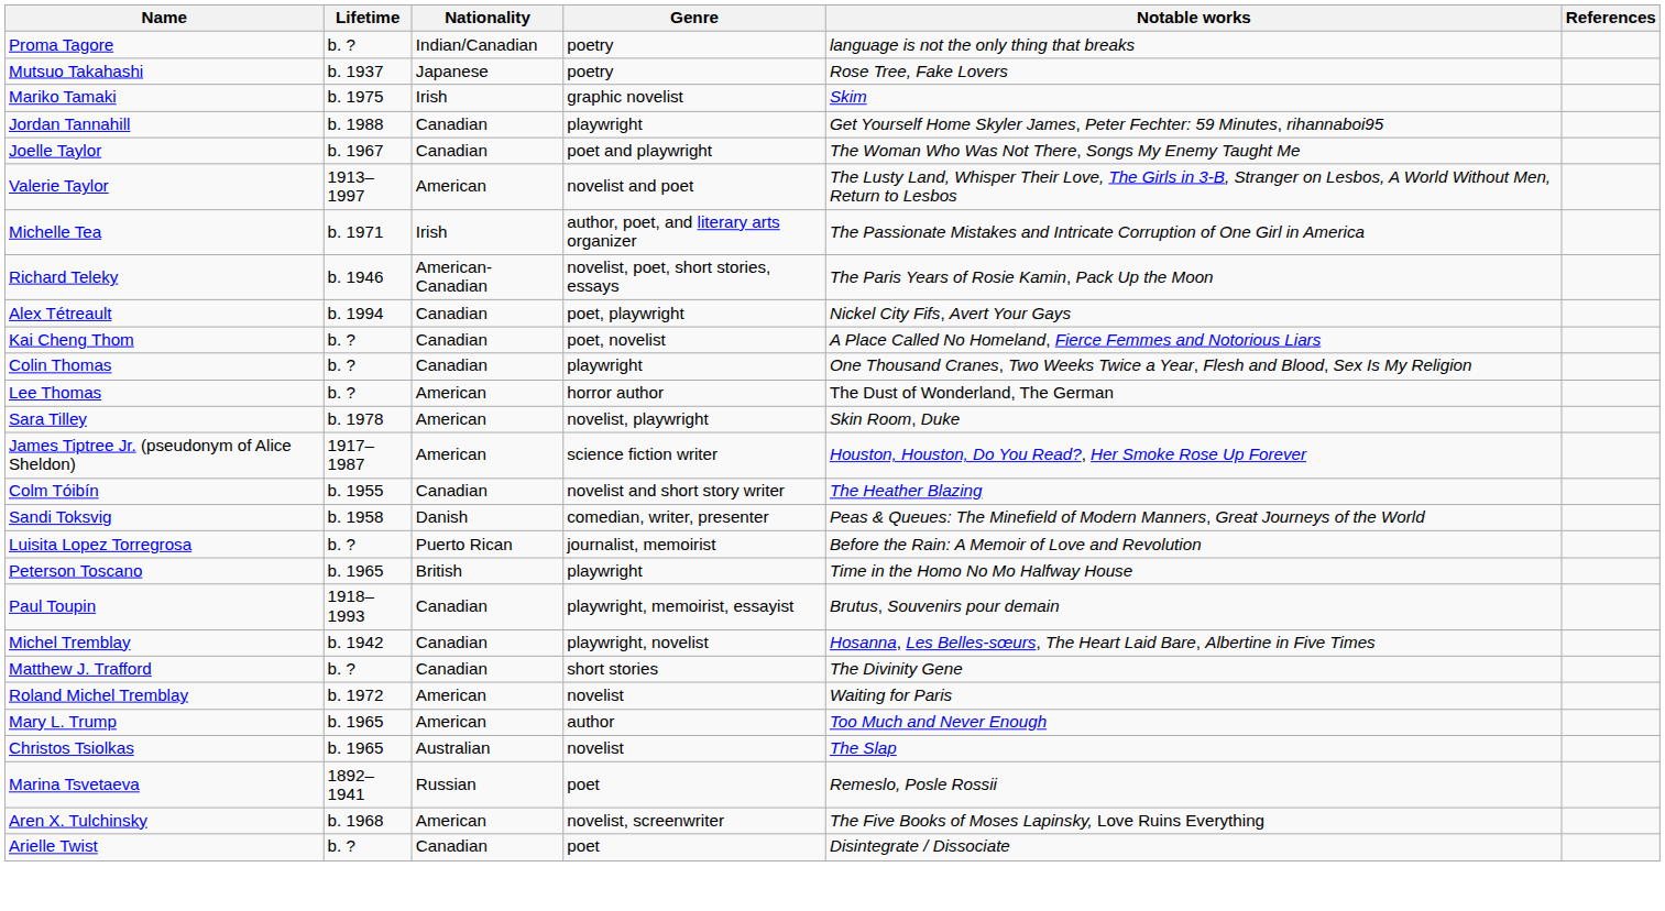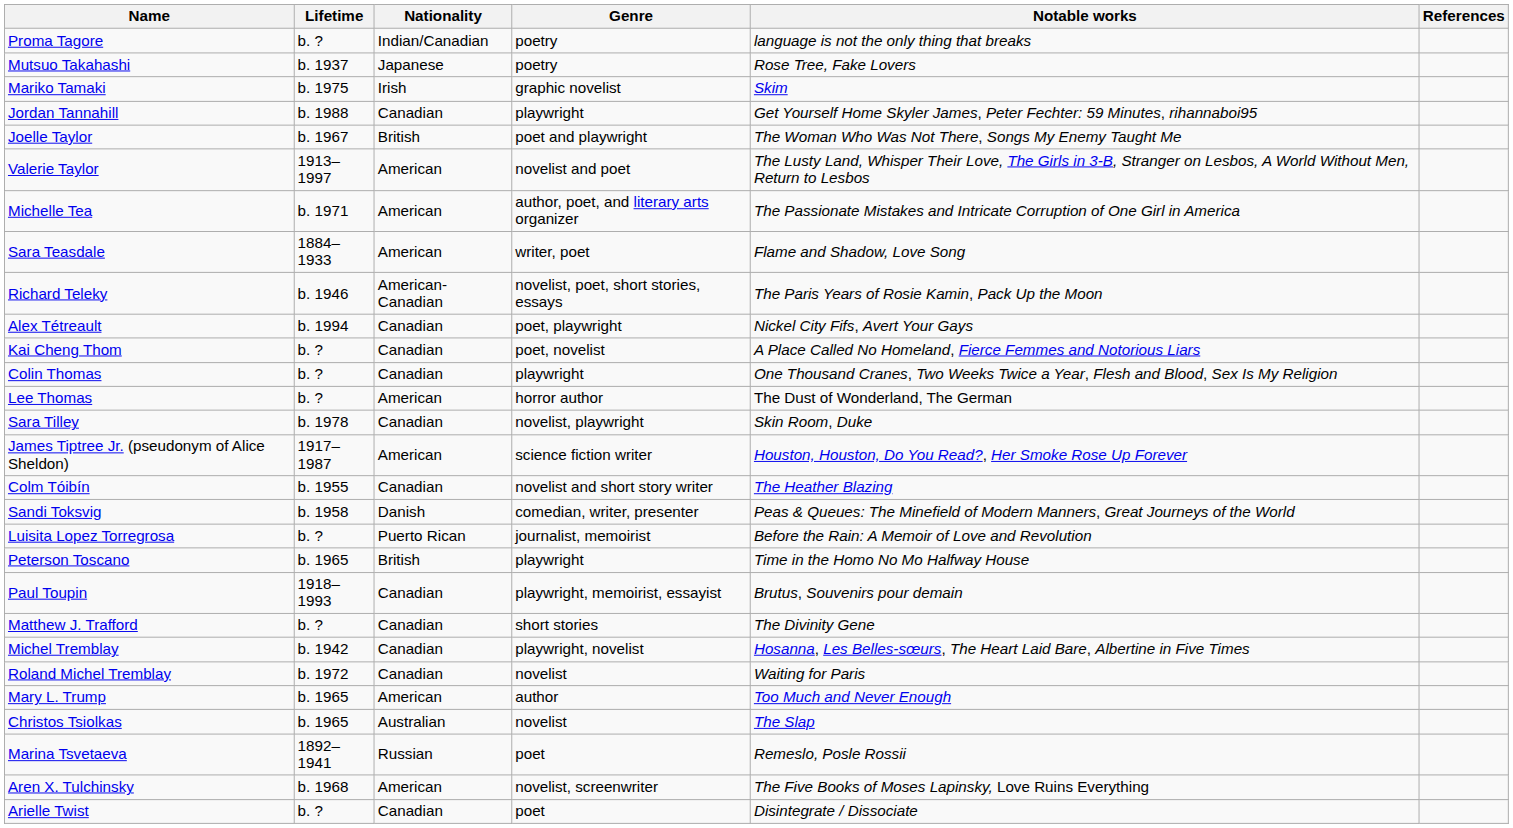 <table class="wikitable" style="width:100%;">
 <tr>
 <th>Name</th>
 <th>Lifetime</th>
 <th>Nationality</th>
 <th>Genre</th>
 <th>Notable works</th>
 <th>References</th>
 </tr>
 <tr>
 <td><a href='#'>Proma Tagore</a></td>
 <td>b. ?</td>
 <td>Indian/Canadian</td>
 <td>poetry</td>
 <td><em>language is not the only thing that breaks</em></td>
 <td></td>
 </tr>
 <tr>
 <td><a href='#'>Mutsuo Takahashi</a></td>
 <td>b. 1937</td>
 <td>Japanese</td>
 <td>poetry</td>
 <td><em>Rose Tree, Fake Lovers</em></td>
 <td></td>
 </tr>
 <tr>
 <td><a href='#'>Mariko Tamaki</a></td>
 <td>b. 1975</td>
 <td>Irish</td>
 <td>graphic novelist</td>
 <td><em><a href='#'>Skim</a></em></td>
 <td></td>
 </tr>
 <tr>
 <td><a href='#'>Jordan Tannahill</a></td>
 <td>b. 1988</td>
 <td>Canadian</td>
 <td>playwright</td>
 <td><em>Get Yourself Home Skyler James</em>, <em>Peter Fechter: 59 Minutes</em>, <em>rihannaboi95</em></td>
 <td></td>
 </tr>
 <tr>
 <td><a href='#'>Joelle Taylor</a></td>
 <td>b. 1967</td>
-<td>Canadian</td>
+<td>British</td>
 <td>poet and playwright</td>
 <td><em>The Woman Who Was Not There</em>, <em>Songs My Enemy Taught Me</em></td>
 <td></td>
 </tr>
 <tr>
 <td><a href='#'>Valerie Taylor</a></td>
 <td>1913–1997</td>
 <td>American</td>
 <td>novelist and poet</td>
 <td><em>The Lusty Land, Whisper Their Love, <a href='#'>The Girls in 3-B</a>, Stranger on Lesbos, A World Without Men, Return to Lesbos</em></td>
 <td></td>
 </tr>
 <tr>
 <td><a href='#'>Michelle Tea</a></td>
 <td>b. 1971</td>
-<td>Irish</td>
+<td>American</td>
 <td>author, poet, and <a href='#'>literary arts</a> organizer</td>
 <td><em>The Passionate Mistakes and Intricate Corruption of One Girl in America</em></td>
+<td></td>
+</tr>
+<tr>
+<td><a href='#'>Sara Teasdale</a></td>
+<td>1884–1933</td>
+<td>American</td>
+<td>writer, poet</td>
+<td><em>Flame and Shadow, Love Song</em></td>
 <td></td>
 </tr>
 <tr>
 <td><a href='#'>Richard Teleky</a></td>
 <td>b. 1946</td>
 <td>American-Canadian</td>
 <td>novelist, poet, short stories, essays</td>
 <td><em>The Paris Years of Rosie Kamin</em>, <em>Pack Up the Moon</em></td>
 <td></td>
 </tr>
 <tr>
 <td><a href='#'>Alex Tétreault</a></td>
 <td>b. 1994</td>
 <td>Canadian</td>
 <td>poet, playwright</td>
 <td><em>Nickel City Fifs</em>, <em>Avert Your Gays</em></td>
 <td></td>
 </tr>
 <tr>
 <td><a href='#'>Kai Cheng Thom</a></td>
 <td>b. ?</td>
 <td>Canadian</td>
 <td>poet, novelist</td>
 <td><em>A Place Called No Homeland</em>, <em><a href='#'>Fierce Femmes and Notorious Liars</a></em></td>
 <td></td>
 </tr>
 <tr>
 <td><a href='#'>Colin Thomas</a></td>
 <td>b. ?</td>
 <td>Canadian</td>
 <td>playwright</td>
 <td><em>One Thousand Cranes</em>, <em>Two Weeks Twice a Year</em>, <em>Flesh and Blood</em>, <em>Sex Is My Religion</em></td>
 <td></td>
 </tr>
 <tr>
 <td><a href='#'>Lee Thomas</a></td>
 <td>b. ?</td>
 <td>American</td>
 <td>horror author</td>
 <td>The Dust of Wonderland, The German</td>
 <td></td>
 </tr>
 <tr>
 <td><a href='#'>Sara Tilley</a></td>
 <td>b. 1978</td>
-<td>American</td>
+<td>Canadian</td>
 <td>novelist, playwright</td>
 <td><em>Skin Room</em>, <em>Duke</em></td>
 <td></td>
 </tr>
 <tr>
 <td><a href='#'>James Tiptree Jr.</a> (pseudonym of Alice Sheldon)</td>
 <td>1917–1987</td>
 <td>American</td>
 <td>science fiction writer</td>
 <td><em><a href='#'>Houston, Houston, Do You Read?</a></em>, <em><a href='#'>Her Smoke Rose Up Forever</a></em></td>
 <td></td>
 </tr>
 <tr>
 <td><a href='#'>Colm Tóibín</a></td>
 <td>b. 1955</td>
 <td>Canadian</td>
 <td>novelist and short story writer</td>
 <td><em><a href='#'>The Heather Blazing</a></em></td>
 <td></td>
 </tr>
 <tr>
 <td><a href='#'>Sandi Toksvig</a></td>
 <td>b. 1958</td>
 <td>Danish</td>
 <td>comedian, writer, presenter</td>
 <td><em>Peas & Queues: The Minefield of Modern Manners</em>, <em>Great Journeys of the World</em></td>
 <td></td>
 </tr>
 <tr>
 <td><a href='#'>Luisita Lopez Torregrosa</a></td>
 <td>b. ?</td>
 <td>Puerto Rican</td>
 <td>journalist, memoirist</td>
 <td><em>Before the Rain: A Memoir of Love and Revolution</em></td>
 <td></td>
 </tr>
 <tr>
 <td><a href='#'>Peterson Toscano</a></td>
 <td>b. 1965</td>
 <td>British</td>
 <td>playwright</td>
 <td><em>Time in the Homo No Mo Halfway House</em></td>
 <td></td>
 </tr>
 <tr>
 <td><a href='#'>Paul Toupin</a></td>
 <td>1918–1993</td>
 <td>Canadian</td>
 <td>playwright, memoirist, essayist</td>
 <td><em>Brutus</em>, <em>Souvenirs pour demain</em></td>
 <td></td>
 </tr>
 <tr>
+<td><a href='#'>Matthew J. Trafford</a></td>
+<td>b. ?</td>
+<td>Canadian</td>
+<td>short stories</td>
+<td><em>The Divinity Gene</em></td>
+<td></td>
+</tr>
+<tr>
 <td><a href='#'>Michel Tremblay</a></td>
 <td>b. 1942</td>
 <td>Canadian</td>
 <td>playwright, novelist</td>
 <td><em><a href='#'>Hosanna</a></em>, <em><a href='#'>Les Belles-sœurs</a></em>, <em>The Heart Laid Bare</em>, <em>Albertine in Five Times</em></td>
 <td></td>
 </tr>
 <tr>
-<td><a href='#'>Matthew J. Trafford</a></td>
-<td>b. ?</td>
-<td>Canadian</td>
-<td>short stories</td>
-<td><em>The Divinity Gene</em></td>
-<td></td>
-</tr>
-<tr>
 <td><a href='#'>Roland Michel Tremblay</a></td>
 <td>b. 1972</td>
-<td>American</td>
+<td>Canadian</td>
 <td>novelist</td>
 <td><em>Waiting for Paris</em></td>
 <td></td>
 </tr>
 <tr>
 <td><a href='#'>Mary L. Trump</a></td>
 <td>b. 1965</td>
 <td>American</td>
 <td>author</td>
 <td><em><a href='#'>Too Much and Never Enough</a></em></td>
 <td></td>
 </tr>
 <tr>
 <td><a href='#'>Christos Tsiolkas</a></td>
 <td>b. 1965</td>
 <td>Australian</td>
 <td>novelist</td>
 <td><em><a href='#'>The Slap</a></em></td>
 <td></td>
 </tr>
 <tr>
 <td><a href='#'>Marina Tsvetaeva</a></td>
 <td>1892–1941</td>
 <td>Russian</td>
 <td>poet</td>
 <td><em>Remeslo, Posle Rossii</em></td>
 <td></td>
 </tr>
 <tr>
 <td><a href='#'>Aren X. Tulchinsky</a></td>
 <td>b. 1968</td>
 <td>American</td>
 <td>novelist, screenwriter</td>
 <td><em>The Five Books of Moses Lapinsky,</em> Love Ruins Everything</td>
 <td></td>
 </tr>
 <tr>
 <td><a href='#'>Arielle Twist</a></td>
 <td>b. ?</td>
 <td>Canadian</td>
 <td>poet</td>
 <td><em>Disintegrate / Dissociate</em></td>
 <td></td>
 </tr>
 </table>
